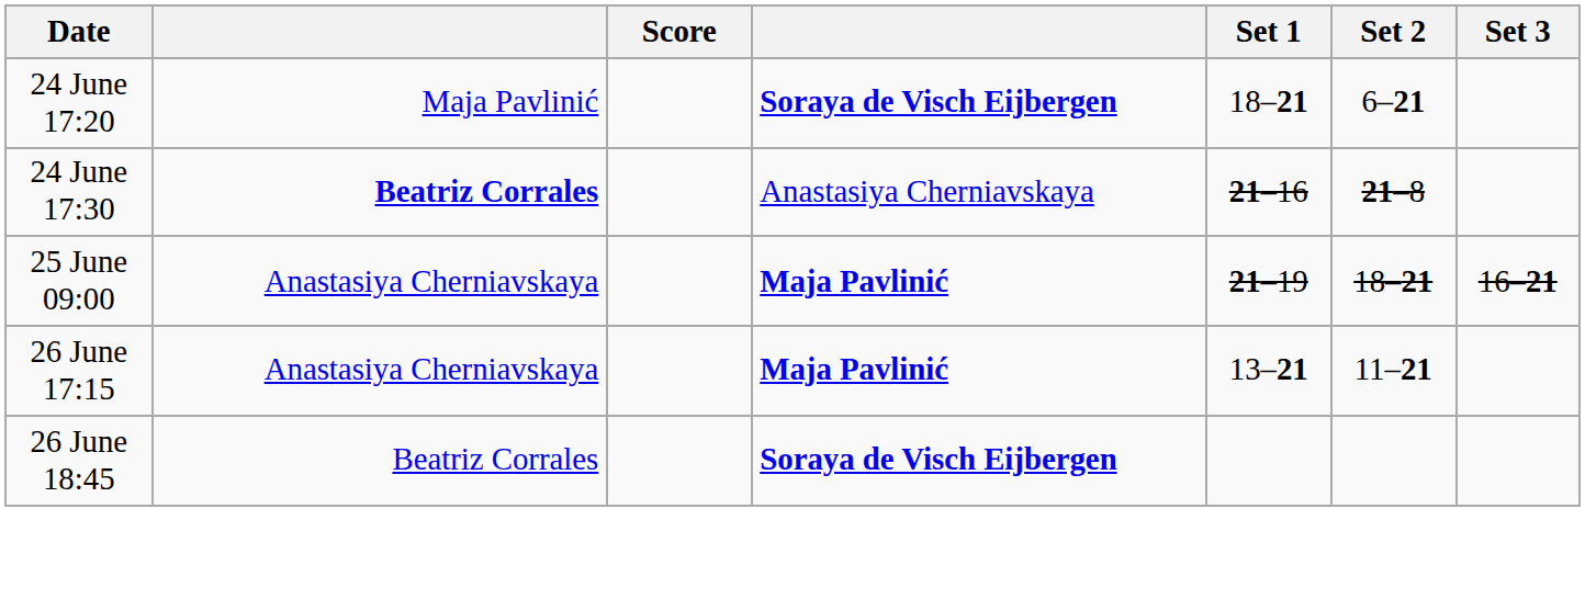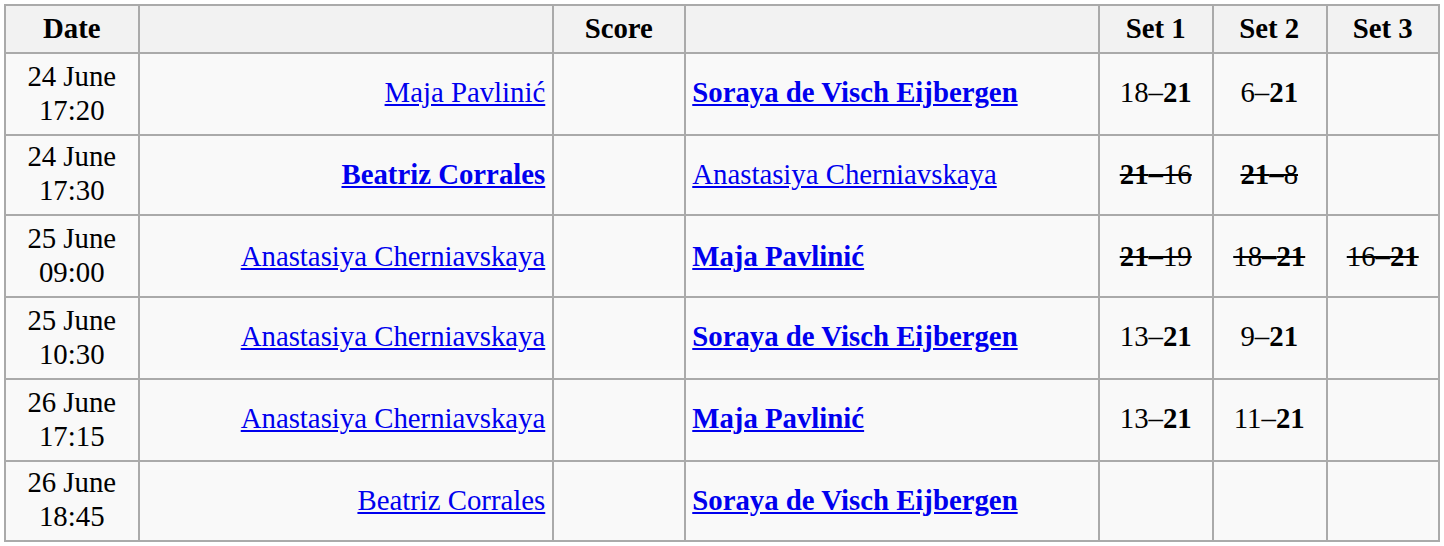 <table class="wikitable" style="text-align: center; font-size:90% ">
 <tr>
 <th width="60">Date</th>
 <th align="right" width="200"></th>
 <th width="60">Score</th>
 <th align="left" width="200"></th>
 <th width="50">Set 1</th>
 <th width="50">Set 2</th>
 <th width="50">Set 3</th>
 </tr>
 <tr>
 <td>24 June<br>17:20</td>
 <td align="right"><a href='#'>Maja Pavlinić</a> </td>
 <td align="center"></td>
 <td align="left"><strong> <a href='#'>Soraya de Visch Eijbergen</a></strong></td>
 <td>18–<strong>21</strong></td>
 <td>6–<strong>21</strong></td>
 <td></td>
 </tr>
 <tr>
 <td>24 June<br>17:30</td>
 <td align="right"><strong><a href='#'>Beatriz Corrales</a> </strong></td>
 <td align="center"><s></s></td>
 <td align="left"> <a href='#'>Anastasiya Cherniavskaya</a></td>
 <td><s><strong>21</strong>–16</s></td>
 <td><s><strong>21</strong>–8</s></td>
 <td></td>
 </tr>
 <tr>
 <td>25 June<br>09:00</td>
 <td align="right"><a href='#'>Anastasiya Cherniavskaya</a> </td>
 <td align="center"><s></s></td>
 <td align="left"><strong> <a href='#'>Maja Pavlinić</a></strong></td>
 <td><s><strong>21</strong>–19</s></td>
 <td><s>18–<strong>21</strong></s></td>
 <td><s>16–<strong>21</strong></s></td>
 </tr>
 <tr>
+<td>25 June<br>10:30</td>
+<td align="right"><a href='#'>Anastasiya Cherniavskaya</a> </td>
+<td align="center"></td>
+<td align="left"><strong> <a href='#'>Soraya de Visch Eijbergen</a></strong></td>
+<td>13–<strong>21</strong></td>
+<td>9–<strong>21</strong></td>
+<td></td>
+</tr>
+<tr>
 <td>26 June<br>17:15</td>
 <td align="right"><a href='#'>Anastasiya Cherniavskaya</a> </td>
 <td align="center"></td>
 <td align="left"><strong> <a href='#'>Maja Pavlinić</a></strong></td>
 <td>13–<strong>21</strong></td>
 <td>11–<strong>21</strong></td>
 <td></td>
 </tr>
 <tr>
 <td>26 June<br>18:45</td>
 <td align="right"><a href='#'>Beatriz Corrales</a> </td>
 <td align="center"></td>
 <td align="left"><strong> <a href='#'>Soraya de Visch Eijbergen</a></strong></td>
 <td></td>
 <td></td>
 <td></td>
 </tr>
 </table>
